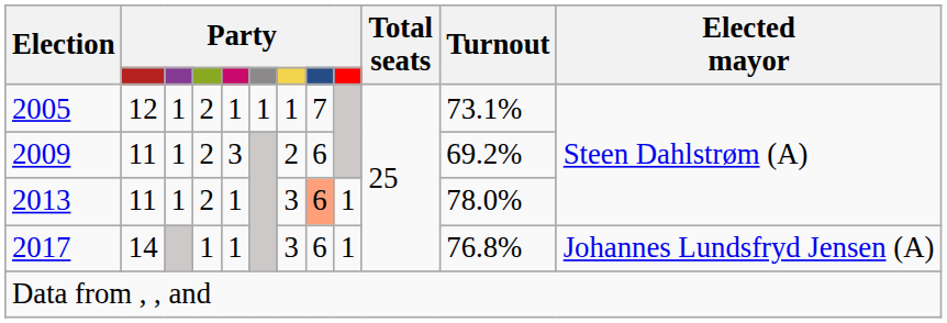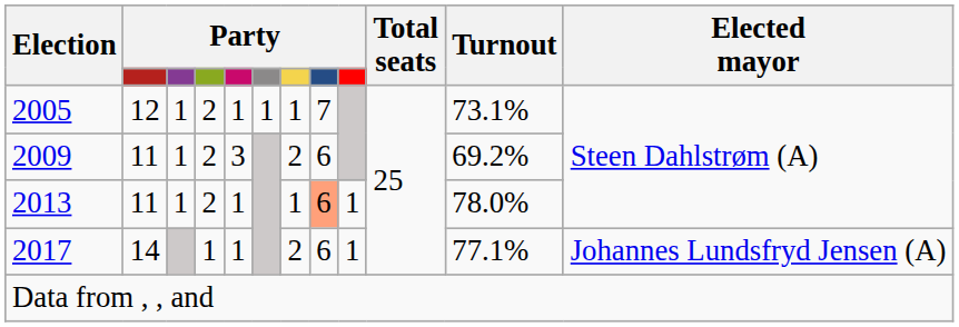 <table class="wikitable">
 <tr>
 <th rowspan="2">Election</th>
 <th colspan="8">Party</th>
 <th rowspan="2">Total<br>seats</th>
 <th rowspan="2">Turnout</th>
 <th rowspan="2">Elected<br>mayor</th>
 </tr>
 <tr>
 <td style="background:#B5211D;"><strong><a href='#'></a></strong></td>
 <td style="background:#843A93;"><strong><a href='#'></a></strong></td>
 <td style="background:#89A920;"><strong><a href='#'></a></strong></td>
 <td style="background:#C9096C;"><strong><a href='#'></a></strong></td>
 <td style="background:#8B8989;"><strong></strong></td>
 <td style="background:#F4D44D;"><strong><a href='#'></a></strong></td>
 <td style="background:#254C85;"><strong><a href='#'></a></strong></td>
 <td style="background:#FF0000;"><strong><a href='#'></a></strong></td>
 </tr>
 <tr>
 <td><a href='#'>2005</a></td>
 <td>12</td>
 <td>1</td>
 <td>2</td>
 <td>1</td>
 <td>1</td>
 <td>1</td>
 <td>7</td>
 <td style="background:#CDC9C9;" rowspan="2"></td>
 <td rowspan="4">25</td>
 <td>73.1%</td>
 <td rowspan="3"><a href='#'>Steen Dahlstrøm</a> (A)</td>
 </tr>
 <tr>
 <td><a href='#'>2009</a></td>
 <td>11</td>
 <td>1</td>
 <td>2</td>
 <td>3</td>
 <td style="background:#CDC9C9;" rowspan="3"></td>
 <td>2</td>
 <td>6</td>
 <td>69.2%</td>
 </tr>
 <tr>
 <td><a href='#'>2013</a></td>
 <td>11</td>
 <td>1</td>
 <td>2</td>
 <td>1</td>
-<td>3</td>
+<td>1</td>
 <td style="background: lightsalmon;">6</td>
 <td>1</td>
 <td>78.0%</td>
 </tr>
 <tr>
 <td><a href='#'>2017</a></td>
 <td>14</td>
 <td style="background:#CDC9C9;"></td>
 <td>1</td>
 <td>1</td>
-<td>3</td>
+<td>2</td>
 <td>6</td>
 <td>1</td>
-<td>76.8%</td>
+<td>77.1%</td>
 <td><a href='#'>Johannes Lundsfryd Jensen</a> (A)</td>
 </tr>
 <tr>
 <td colspan="14">Data from , ,  and </td>
 </tr>
 </table>
